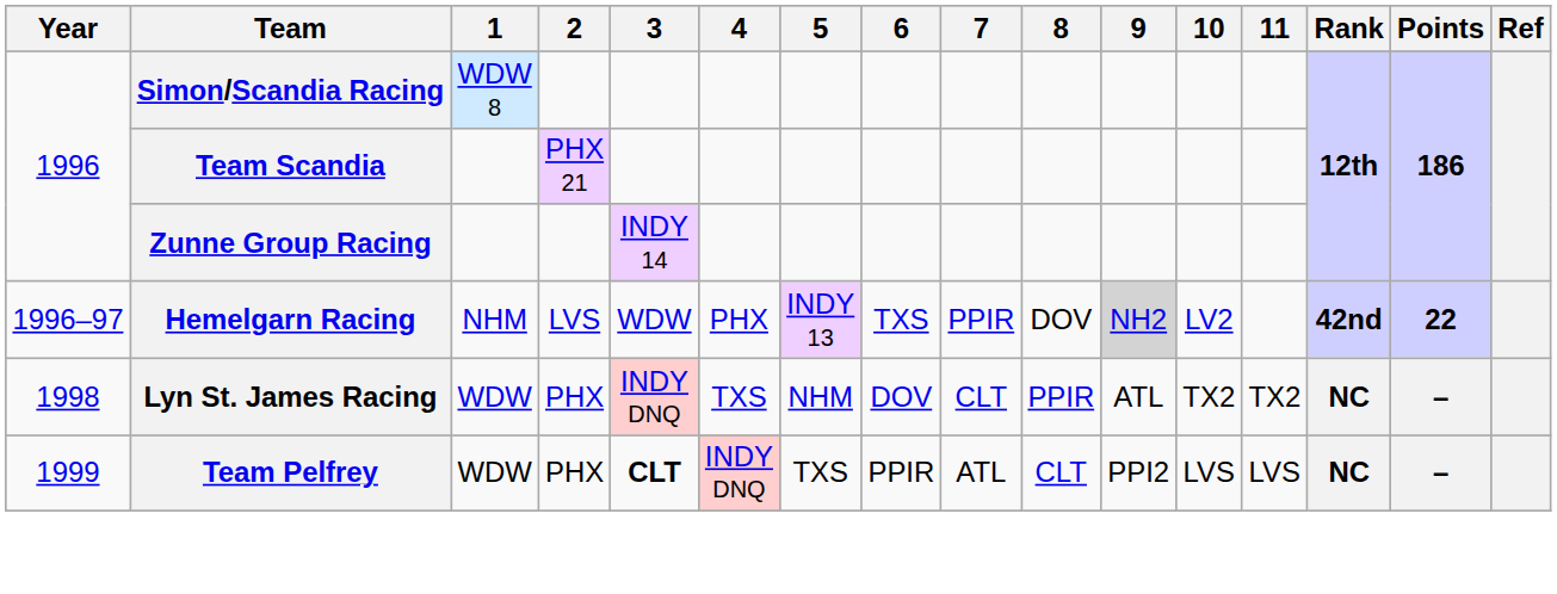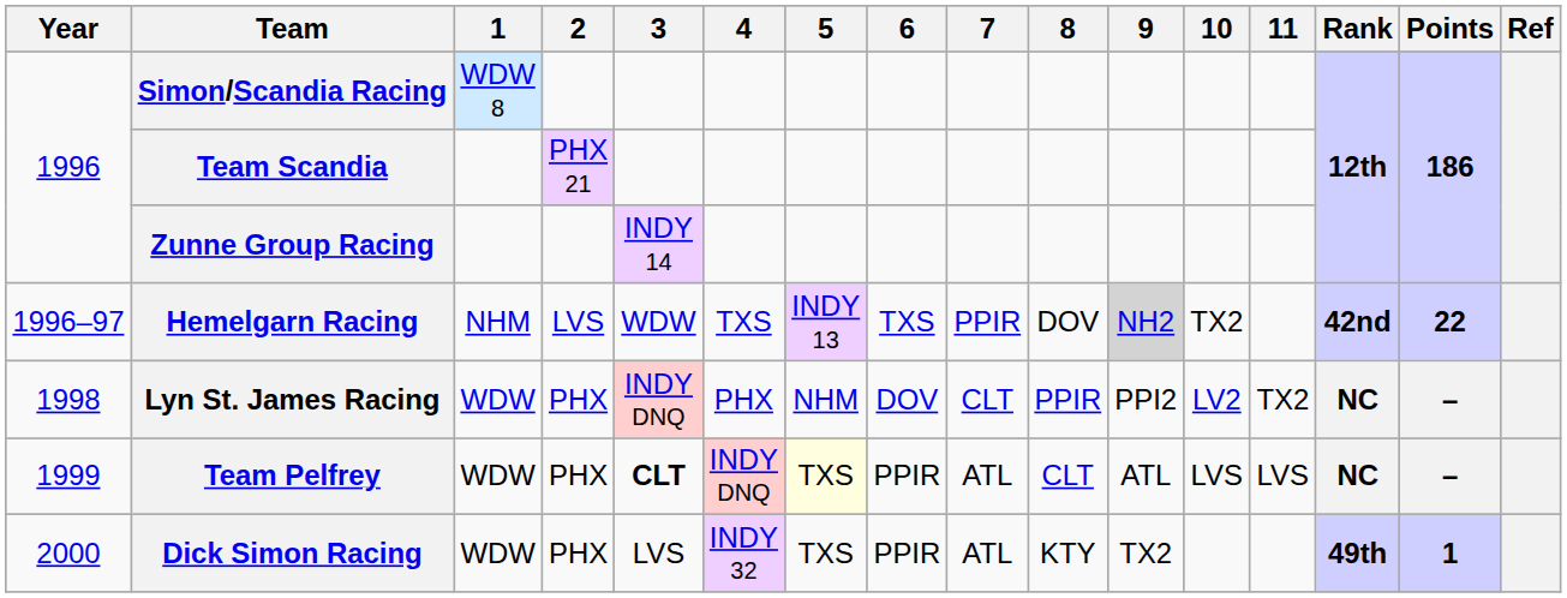 <table class="wikitable" style="text-align:center; font-size:90%">
 <tr>
 <th>Year</th>
 <th>Team</th>
 <th>1</th>
 <th>2</th>
 <th>3</th>
 <th>4</th>
 <th>5</th>
 <th>6</th>
 <th>7</th>
 <th>8</th>
 <th>9</th>
 <th>10</th>
 <th>11</th>
 <th>Rank</th>
 <th>Points</th>
 <th>Ref</th>
 </tr>
 <tr>
 <td rowspan=3><a href='#'>1996</a></td>
 <th><a href='#'>Simon</a>/<a href='#'>Scandia Racing</a></th>
 <td style="background:#CFEAFF;"><a href='#'>WDW</a><br><small>8</small></td>
 <td></td>
 <td></td>
 <td></td>
 <td></td>
 <td></td>
 <td></td>
 <td></td>
 <td></td>
 <td></td>
 <td></td>
 <td rowspan=3 style="background:#CFCFFF;"><strong>12th</strong></td>
 <td rowspan=3 style="background:#CFCFFF;"><strong>186</strong></td>
 <th rowspan=3></th>
 </tr>
 <tr>
 <th><a href='#'>Team Scandia</a></th>
 <td></td>
 <td style="background:#EFCFFF;"><a href='#'>PHX</a><br><small>21</small></td>
 <td></td>
 <td></td>
 <td></td>
 <td></td>
 <td></td>
 <td></td>
 <td></td>
 <td></td>
 <td></td>
 </tr>
 <tr>
 <th><a href='#'>Zunne Group Racing</a></th>
 <td></td>
 <td></td>
 <td style="background:#EFCFFF;"><a href='#'>INDY</a><br><small>14</small></td>
 <td></td>
 <td></td>
 <td></td>
 <td></td>
 <td></td>
 <td></td>
 <td></td>
 <td></td>
 </tr>
 <tr>
 <td><a href='#'>1996–97</a></td>
 <th><a href='#'>Hemelgarn Racing</a></th>
 <td><a href='#'>NHM</a></td>
 <td><a href='#'>LVS</a></td>
 <td><a href='#'>WDW</a></td>
-<td><a href='#'>PHX</a></td>
+<td><a href='#'>TXS</a><br><small></small></td>
 <td style="background:#EFCFFF;"><a href='#'>INDY</a><br><small>13</small></td>
 <td><a href='#'>TXS</a></td>
 <td><a href='#'>PPIR</a></td>
 <td>DOV<br><small></small></td>
 <td style="background: lightgrey;"><a href='#'>NH2</a></td>
-<td><a href='#'>LV2</a></td>
+<td>TX2<br><small></small></td>
 <td></td>
 <td style="background:#CFCFFF;"><strong>42nd</strong></td>
 <td style="background:#CFCFFF;"><strong>22</strong></td>
 <th></th>
 </tr>
 <tr>
 <td><a href='#'>1998</a></td>
 <th>Lyn St. James Racing</th>
 <td><a href='#'>WDW</a><br><small></small></td>
 <td><a href='#'>PHX</a><br><small></small></td>
 <td style="background:#FFCFCF;"><a href='#'>INDY</a><br><small>DNQ</small></td>
-<td><a href='#'>TXS</a><br><small></small></td>
+<td><a href='#'>PHX</a></td>
 <td><a href='#'>NHM</a><br><small></small></td>
 <td><a href='#'>DOV</a><br><small></small></td>
 <td><a href='#'>CLT</a><br><small></small></td>
 <td><a href='#'>PPIR</a><br><small></small></td>
-<td>ATL<br><small></small></td>
-<td>TX2<br><small></small></td>
+<td>PPI2<br><small></small></td>
+<td><a href='#'>LV2</a></td>
 <td>TX2<br><small></small></td>
 <th>NC</th>
 <th>–</th>
 <th></th>
 </tr>
 <tr>
 <td><a href='#'>1999</a></td>
 <th><a href='#'>Team Pelfrey</a></th>
 <td>WDW<br><small></small></td>
 <td>PHX<br><small></small></td>
 <td><strong>CLT<br><small></small></strong></td>
 <td style="background:#FFCFCF;"><a href='#'>INDY</a><br><small>DNQ</small></td>
-<td>TXS<br><small></small></td>
+<td style="background: lightyellow;">TXS<br><small></small></td>
 <td>PPIR<br><small></small></td>
 <td>ATL<br><small></small></td>
 <td><a href='#'>CLT</a></td>
-<td>PPI2<br><small></small></td>
+<td>ATL<br><small></small></td>
 <td>LVS<br><small></small></td>
 <td>LVS<br><small></small></td>
 <th>NC</th>
 <th>–</th>
 <th></th>
 </tr>
+<tr>
+<td><a href='#'>2000</a></td>
+<th><a href='#'>Dick Simon Racing</a></th>
+<td>WDW<br><small></small></td>
+<td>PHX<br><small></small></td>
+<td>LVS<br><small></small></td>
+<td style="background:#EFCFFF;"><a href='#'>INDY</a><br><small>32</small></td>
+<td>TXS<br><small></small></td>
+<td>PPIR<br><small></small></td>
+<td>ATL<br><small></small></td>
+<td>KTY<br><small></small></td>
+<td>TX2<br><small></small></td>
+<td></td>
+<td></td>
+<td style="background:#CFCFFF;"><strong>49th</strong></td>
+<td style="background:#CFCFFF;"><strong>1</strong></td>
+<th></th>
+</tr>
 </table>
